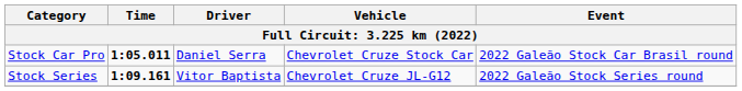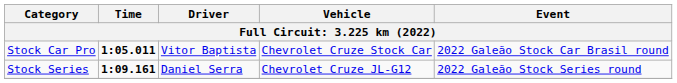 <table class="wikitable">
 <tr>
 <th>Category</th>
 <th>Time</th>
 <th>Driver</th>
 <th>Vehicle</th>
 <th>Event</th>
 </tr>
 <tr>
 <th colspan=5>Full Circuit: 3.225 km (2022)</th>
 </tr>
 <tr>
 <td><a href='#'>Stock Car Pro</a></td>
 <td><strong>1:05.011</strong></td>
-<td><a href='#'>Daniel Serra</a></td>
+<td><a href='#'>Vitor Baptista</a></td>
 <td><a href='#'>Chevrolet Cruze Stock Car</a></td>
 <td><a href='#'>2022 Galeão Stock Car Brasil round</a></td>
 </tr>
 <tr>
 <td><a href='#'>Stock Series</a></td>
 <td><strong>1:09.161</strong></td>
-<td><a href='#'>Vitor Baptista</a></td>
+<td><a href='#'>Daniel Serra</a></td>
 <td><a href='#'>Chevrolet Cruze JL-G12</a></td>
 <td><a href='#'>2022 Galeão Stock Series round</a></td>
 </tr>
 <tr>
 </tr>
 </table>
